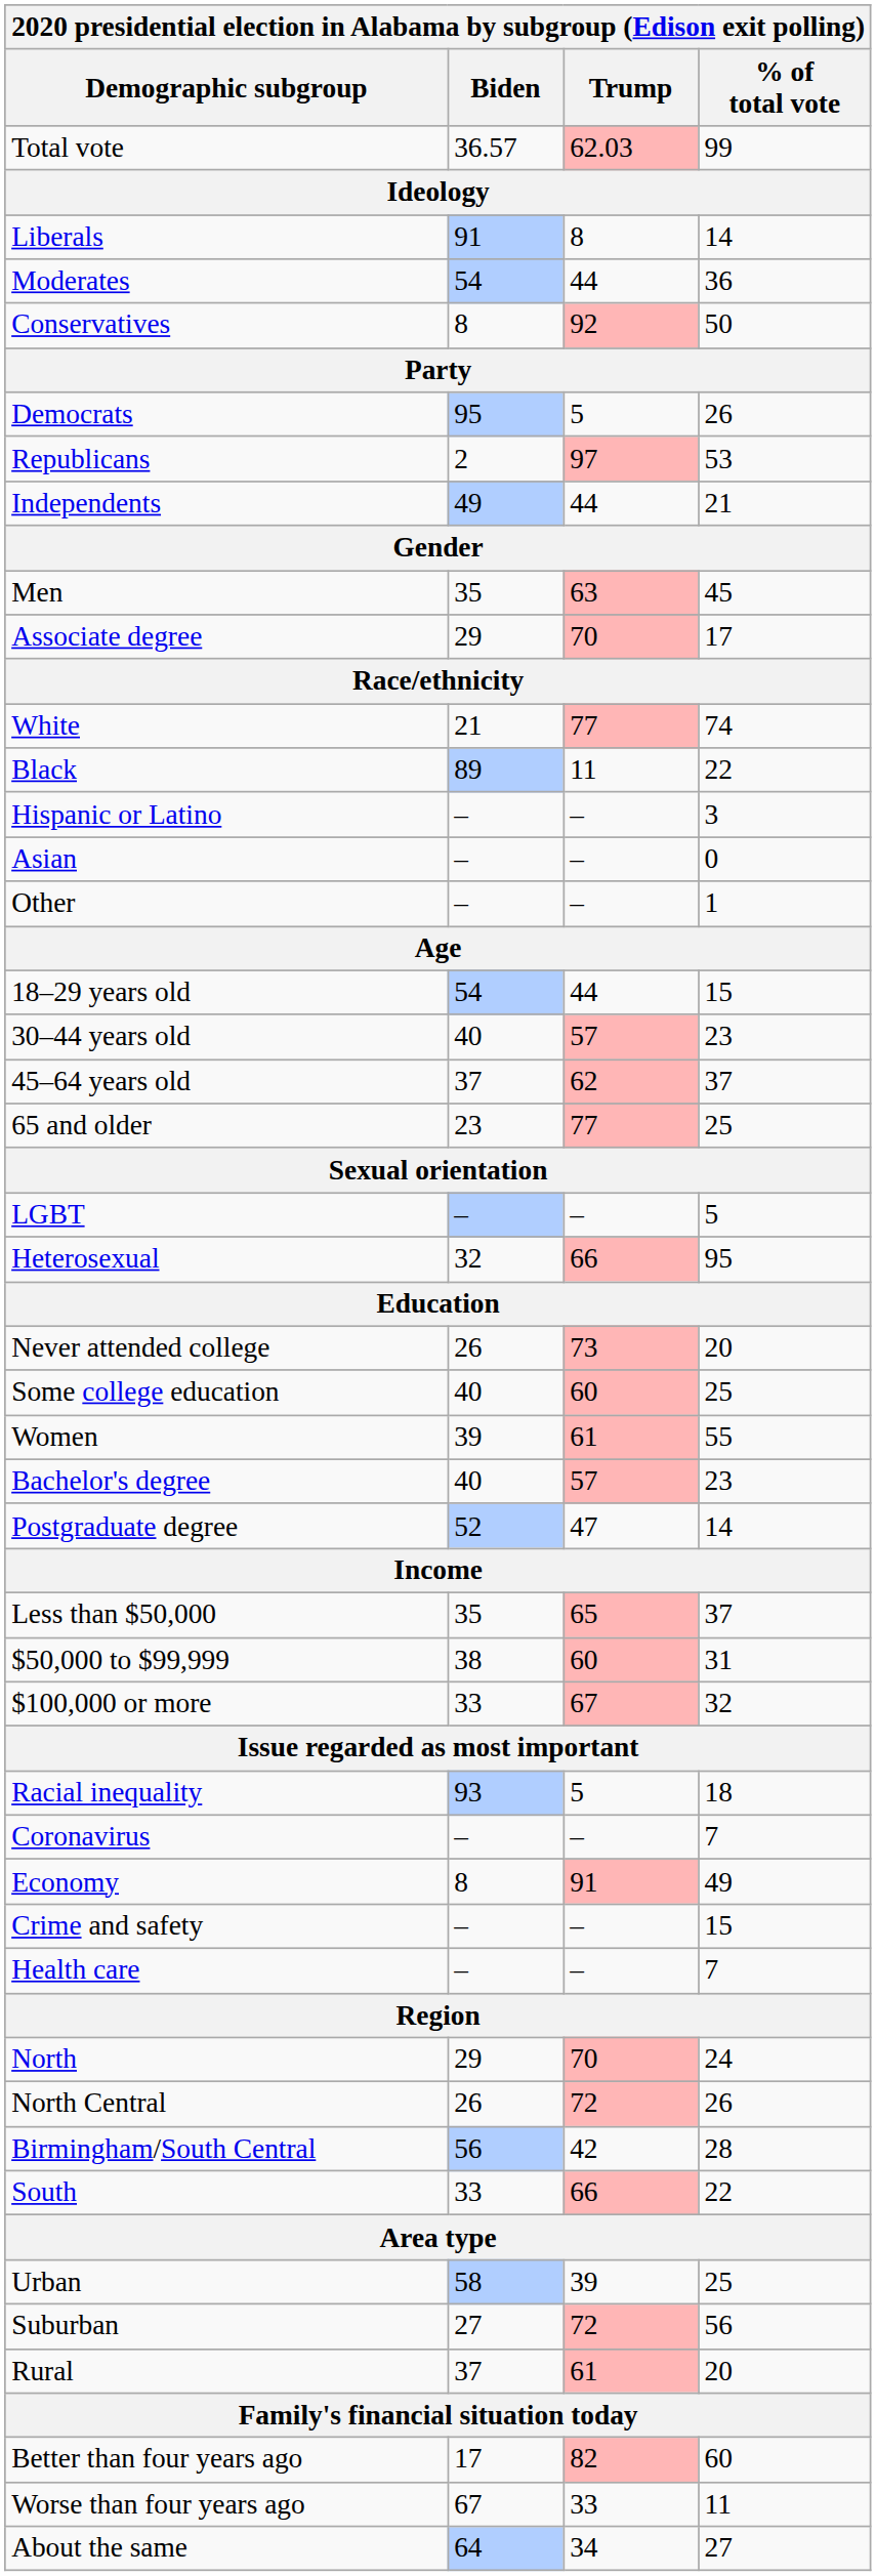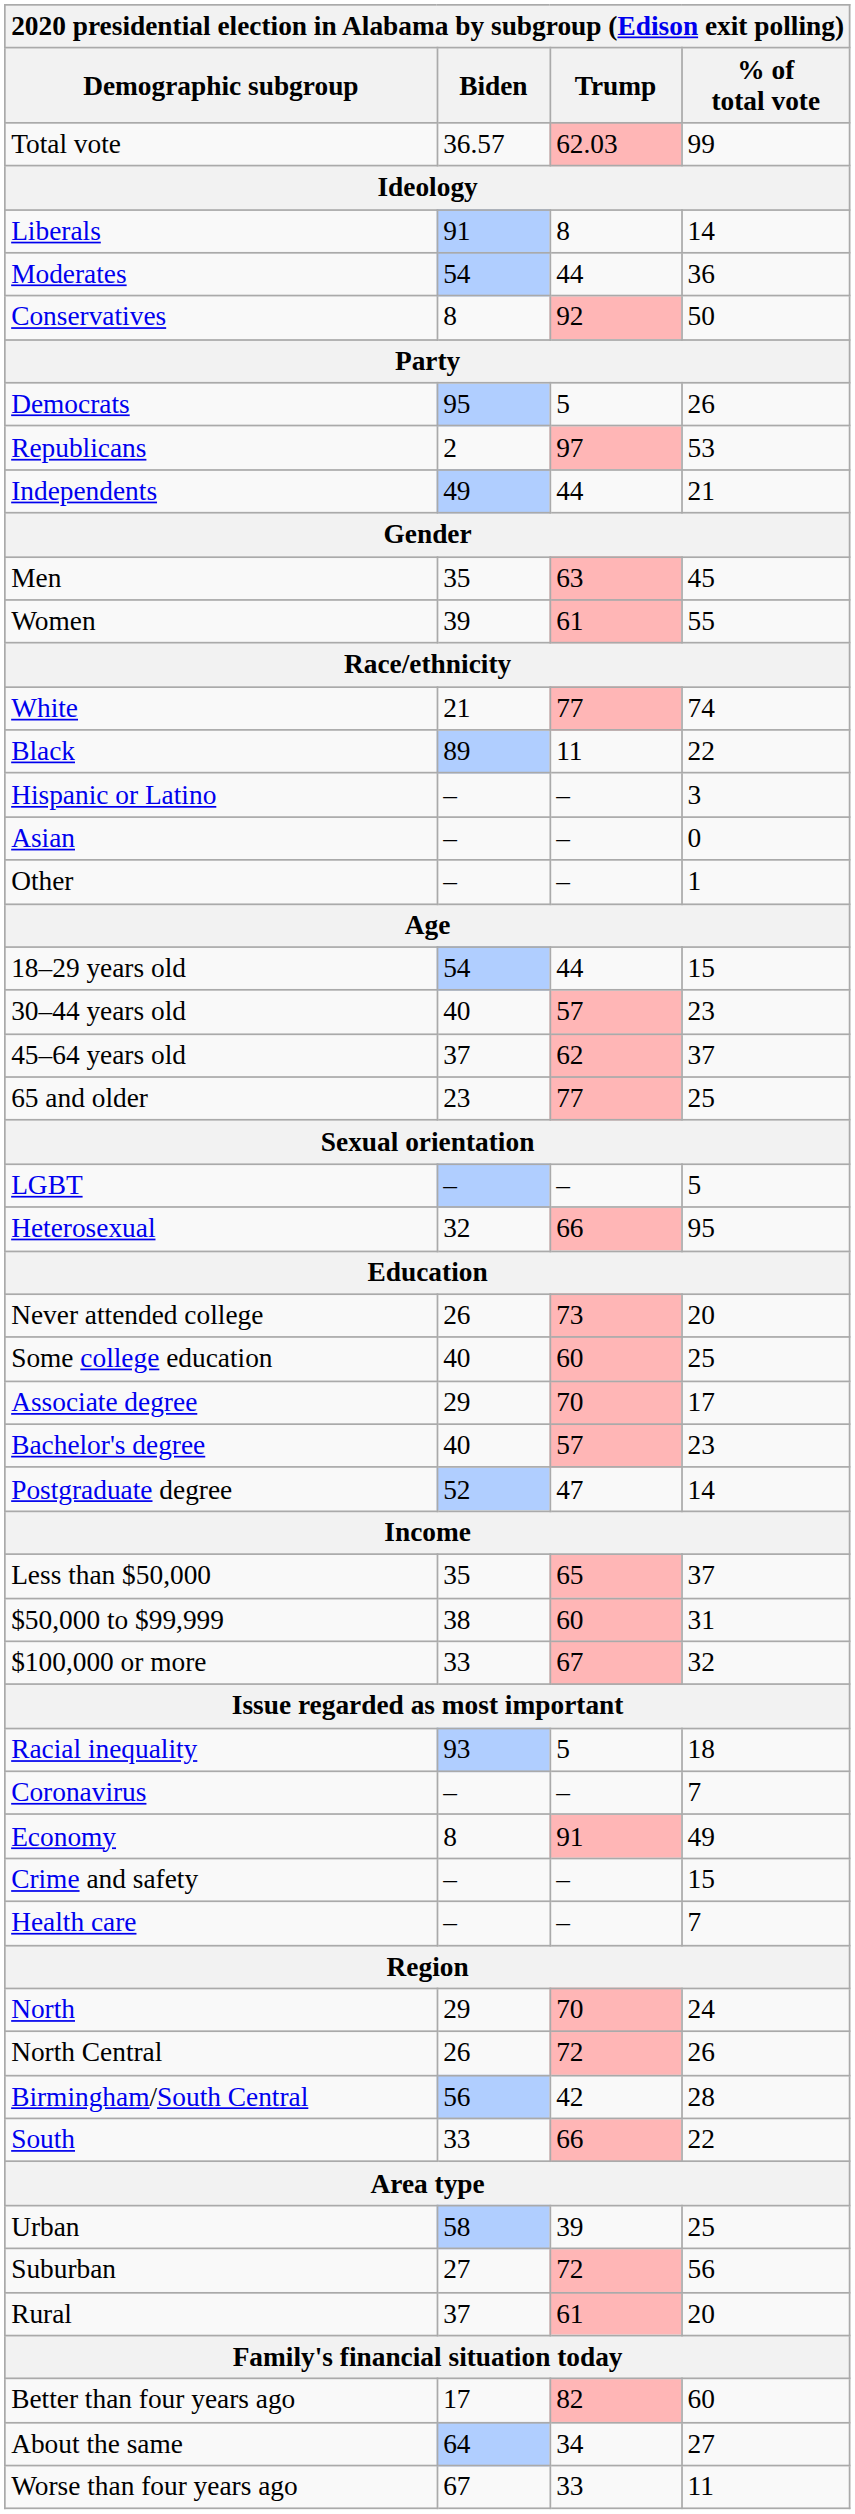 <table class="wikitable sortable">
 <tr>
 <th colspan="4">2020 presidential election in Alabama by subgroup (<a href='#'>Edison</a> exit polling)</th>
 </tr>
 <tr>
 <th>Demographic subgroup</th>
 <th>Biden</th>
 <th>Trump</th>
 <th>% of<br>total vote</th>
 </tr>
 <tr>
 <td>Total vote</td>
 <td>36.57</td>
 <td style="text-align:left; background:#ffb6b6;">62.03</td>
 <td>99</td>
 </tr>
 <tr>
 <th colspan="4">Ideology</th>
 </tr>
 <tr>
 <td><a href='#'>Liberals</a></td>
 <td style="text-align:left; background:#b0ceff;">91</td>
 <td>8</td>
 <td>14</td>
 </tr>
 <tr>
 <td><a href='#'>Moderates</a></td>
 <td style="text-align:left; background:#b0ceff;">54</td>
 <td>44</td>
 <td>36</td>
 </tr>
 <tr>
 <td><a href='#'>Conservatives</a></td>
 <td>8</td>
 <td style="text-align:left; background:#ffb6b6;">92</td>
 <td>50</td>
 </tr>
 <tr>
 <th colspan="4">Party</th>
 </tr>
 <tr>
 <td><a href='#'>Democrats</a></td>
 <td style="text-align:left; background:#b0ceff;">95</td>
 <td>5</td>
 <td>26</td>
 </tr>
 <tr>
 <td><a href='#'>Republicans</a></td>
 <td>2</td>
 <td style="text-align:left; background:#ffb6b6;">97</td>
 <td>53</td>
 </tr>
 <tr>
 <td><a href='#'>Independents</a></td>
 <td style="text-align:left; background:#b0ceff;">49</td>
 <td>44</td>
 <td>21</td>
 </tr>
 <tr>
 <th colspan="4">Gender</th>
 </tr>
 <tr>
 <td>Men</td>
 <td>35</td>
 <td style="text-align:left; background:#ffb6b6;">63</td>
 <td>45</td>
 </tr>
 <tr>
-<td><a href='#'>Associate degree</a></td>
-<td>29</td>
-<td style="text-align:left; background:#ffb6b6;">70</td>
-<td>17</td>
+<td>Women</td>
+<td>39</td>
+<td style="text-align:left; background:#ffb6b6;">61</td>
+<td>55</td>
 </tr>
 <tr>
 <th colspan="4">Race/ethnicity</th>
 </tr>
 <tr>
 <td><a href='#'>White</a></td>
 <td>21</td>
 <td style="text-align:left; background:#ffb6b6;">77</td>
 <td>74</td>
 </tr>
 <tr>
 <td><a href='#'>Black</a></td>
 <td style="text-align:left; background:#b0ceff;">89</td>
 <td>11</td>
 <td>22</td>
 </tr>
 <tr>
 <td><a href='#'>Hispanic or Latino</a></td>
 <td>–</td>
 <td>–</td>
 <td>3</td>
 </tr>
 <tr>
 <td><a href='#'>Asian</a></td>
 <td>–</td>
 <td>–</td>
 <td>0</td>
 </tr>
 <tr>
 <td>Other</td>
 <td>–</td>
 <td>–</td>
 <td>1</td>
 </tr>
 <tr>
 <th colspan="4">Age</th>
 </tr>
 <tr>
 <td>18–29 years old</td>
 <td style="text-align:left; background:#b0ceff;">54</td>
 <td>44</td>
 <td>15</td>
 </tr>
 <tr>
 <td>30–44 years old</td>
 <td>40</td>
 <td style="text-align:left; background:#ffb6b6;">57</td>
 <td>23</td>
 </tr>
 <tr>
 <td>45–64 years old</td>
 <td>37</td>
 <td style="text-align:left; background:#ffb6b6;">62</td>
 <td>37</td>
 </tr>
 <tr>
 <td>65 and older</td>
 <td>23</td>
 <td style="text-align:left; background:#ffb6b6;">77</td>
 <td>25</td>
 </tr>
 <tr>
 <th colspan="4">Sexual orientation</th>
 </tr>
 <tr>
 <td><a href='#'>LGBT</a></td>
 <td style="text-align:left; background:#b0ceff;">–</td>
 <td>–</td>
 <td>5</td>
 </tr>
 <tr>
 <td><a href='#'>Heterosexual</a></td>
 <td>32</td>
 <td style="text-align:left; background:#ffb6b6;">66</td>
 <td>95</td>
 </tr>
 <tr>
 <th colspan="4">Education</th>
 </tr>
 <tr>
 <td>Never attended college</td>
 <td>26</td>
 <td style="text-align:left; background:#ffb6b6;">73</td>
 <td>20</td>
 </tr>
 <tr>
 <td>Some <a href='#'>college</a> education</td>
 <td>40</td>
 <td style="text-align:left; background:#ffb6b6;">60</td>
 <td>25</td>
 </tr>
 <tr>
-<td>Women</td>
-<td>39</td>
-<td style="text-align:left; background:#ffb6b6;">61</td>
-<td>55</td>
+<td><a href='#'>Associate degree</a></td>
+<td>29</td>
+<td style="text-align:left; background:#ffb6b6;">70</td>
+<td>17</td>
 </tr>
 <tr>
 <td><a href='#'>Bachelor's degree</a></td>
 <td>40</td>
 <td style="text-align:left; background:#ffb6b6;">57</td>
 <td>23</td>
 </tr>
 <tr>
 <td><a href='#'>Postgraduate</a> degree</td>
 <td style="text-align:left; background:#b0ceff;">52</td>
 <td>47</td>
 <td>14</td>
 </tr>
 <tr>
 <th colspan="4">Income</th>
 </tr>
 <tr>
 <td>Less than $50,000</td>
 <td>35</td>
 <td style="text-align:left; background:#ffb6b6;">65</td>
 <td>37</td>
 </tr>
 <tr>
 <td>$50,000 to $99,999</td>
 <td>38</td>
 <td style="text-align:left; background:#ffb6b6;">60</td>
 <td>31</td>
 </tr>
 <tr>
 <td>$100,000 or more</td>
 <td>33</td>
 <td style="text-align:left; background:#ffb6b6;">67</td>
 <td>32</td>
 </tr>
 <tr>
 <th colspan="4">Issue regarded as most important</th>
 </tr>
 <tr>
 <td><a href='#'>Racial inequality</a></td>
 <td style="text-align:left; background:#b0ceff;">93</td>
 <td>5</td>
 <td>18</td>
 </tr>
 <tr>
 <td><a href='#'>Coronavirus</a></td>
 <td>–</td>
 <td>–</td>
 <td>7</td>
 </tr>
 <tr>
 <td><a href='#'>Economy</a></td>
 <td>8</td>
 <td style="text-align:left; background:#ffb6b6;">91</td>
 <td>49</td>
 </tr>
 <tr>
 <td><a href='#'>Crime</a> and safety</td>
 <td>–</td>
 <td>–</td>
 <td>15</td>
 </tr>
 <tr>
 <td><a href='#'>Health care</a></td>
 <td>–</td>
 <td>–</td>
 <td>7</td>
 </tr>
 <tr>
 <th colspan="4">Region</th>
 </tr>
 <tr>
 <td><a href='#'>North</a></td>
 <td>29</td>
 <td style="text-align:left; background:#ffb6b6;">70</td>
 <td>24</td>
 </tr>
 <tr>
 <td>North Central</td>
 <td>26</td>
 <td style="text-align:left; background:#ffb6b6;">72</td>
 <td>26</td>
 </tr>
 <tr>
 <td><a href='#'>Birmingham</a>/<a href='#'>South Central</a></td>
 <td style="text-align:left; background:#b0ceff;">56</td>
 <td>42</td>
 <td>28</td>
 </tr>
 <tr>
 <td><a href='#'>South</a></td>
 <td>33</td>
 <td style="text-align:left; background:#ffb6b6;">66</td>
 <td>22</td>
 </tr>
 <tr>
 <th colspan="4">Area type</th>
 </tr>
 <tr>
 <td>Urban</td>
 <td style="text-align:left; background:#b0ceff;">58</td>
 <td>39</td>
 <td>25</td>
 </tr>
 <tr>
 <td>Suburban</td>
 <td>27</td>
 <td style="text-align:left; background:#ffb6b6;">72</td>
 <td>56</td>
 </tr>
 <tr>
 <td>Rural</td>
 <td>37</td>
 <td style="text-align:left; background:#ffb6b6;">61</td>
 <td>20</td>
 </tr>
 <tr>
 <th colspan="4">Family's financial situation today</th>
 </tr>
 <tr>
 <td>Better than four years ago</td>
 <td>17</td>
 <td style="text-align:left; background:#ffb6b6;">82</td>
 <td>60</td>
 </tr>
 <tr>
+<td>About the same</td>
+<td style="text-align:left; background:#b0ceff;">64</td>
+<td>34</td>
+<td>27</td>
+</tr>
+<tr>
 <td>Worse than four years ago</td>
 <td>67</td>
 <td>33</td>
 <td>11</td>
 </tr>
-<tr>
-<td>About the same</td>
-<td style="text-align:left; background:#b0ceff;">64</td>
-<td>34</td>
-<td>27</td>
-</tr>
 </table>
